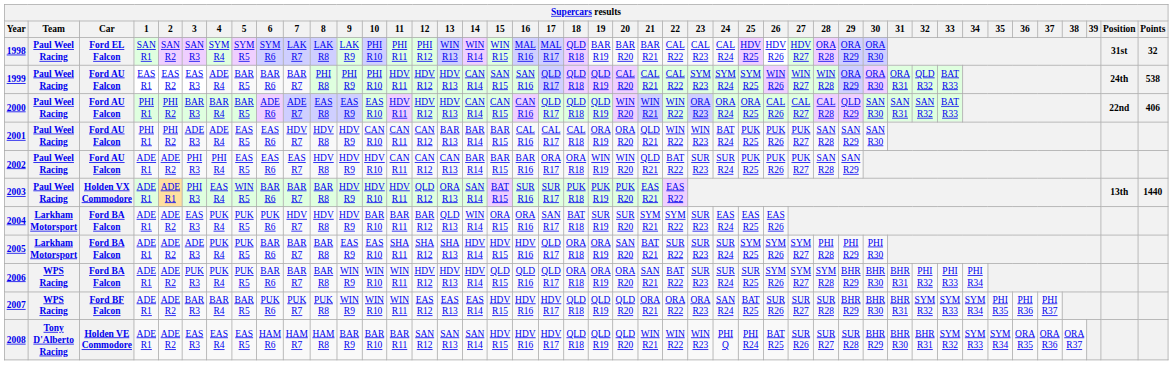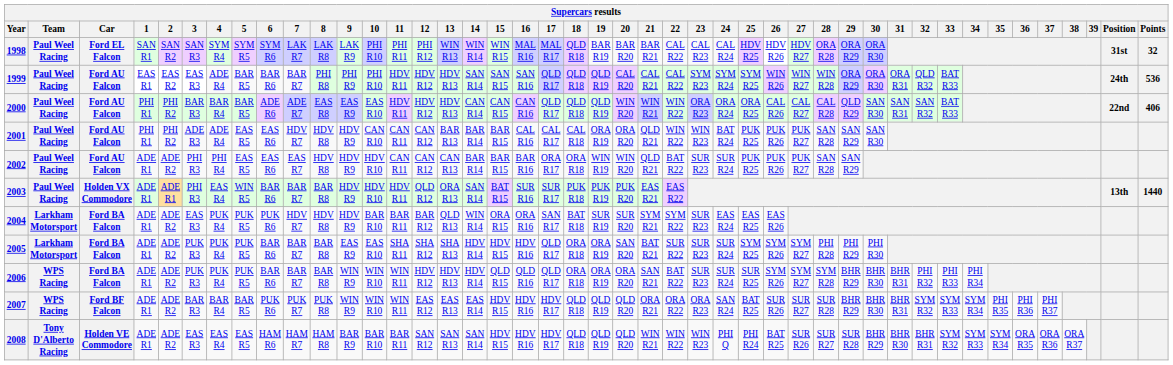 <table class="wikitable" style="text-align:center; font-size:75%">
 <tr>
 <th colspan=45><a href='#'>Supercars</a> results</th>
 </tr>
 <tr>
 <th>Year</th>
 <th>Team</th>
 <th>Car</th>
 <th>1</th>
 <th>2</th>
 <th>3</th>
 <th>4</th>
 <th>5</th>
 <th>6</th>
 <th>7</th>
 <th>8</th>
 <th>9</th>
 <th>10</th>
 <th>11</th>
 <th>12</th>
 <th>13</th>
 <th>14</th>
 <th>15</th>
 <th>16</th>
 <th>17</th>
 <th>18</th>
 <th>19</th>
 <th>20</th>
 <th>21</th>
 <th>22</th>
 <th>23</th>
 <th>24</th>
 <th>25</th>
 <th>26</th>
 <th>27</th>
 <th>28</th>
 <th>29</th>
 <th>30</th>
 <th>31</th>
 <th>32</th>
 <th>33</th>
 <th>34</th>
 <th>35</th>
 <th>36</th>
 <th>37</th>
 <th>38</th>
 <th>39</th>
 <th>Position</th>
 <th>Points</th>
 </tr>
 <tr>
 <th><a href='#'>1998</a></th>
 <th><a href='#'>Paul Weel Racing</a></th>
 <th><a href='#'>Ford EL Falcon</a></th>
 <td style="background:#dfffdf;"><a href='#'>SAN<br>R1</a><br></td>
 <td style="background:#efcfff;"><a href='#'>SAN<br>R2</a><br></td>
 <td style="background:#efcfff;"><a href='#'>SAN<br>R3</a><br></td>
 <td style="background:#dfffdf;"><a href='#'>SYM<br>R4</a><br></td>
 <td style="background:#efcfff;"><a href='#'>SYM<br>R5</a><br></td>
 <td style="background:#cfcfff;"><a href='#'>SYM<br>R6</a><br></td>
 <td style="background:#cfcfff;"><a href='#'>LAK<br>R7</a><br></td>
 <td style="background:#cfcfff;"><a href='#'>LAK<br>R8</a><br></td>
 <td style="background:#dfffdf;"><a href='#'>LAK<br>R9</a><br></td>
 <td style="background:#cfcfff;"><a href='#'>PHI<br>R10</a><br></td>
 <td style="background:#dfffdf;"><a href='#'>PHI<br>R11</a><br></td>
 <td style="background:#dfffdf;"><a href='#'>PHI<br>R12</a><br></td>
 <td style="background:#cfcfff;"><a href='#'>WIN<br>R13</a><br></td>
 <td style="background:#efcfff;"><a href='#'>WIN<br>R14</a><br></td>
 <td style="background:#dfffdf;"><a href='#'>WIN<br>R15</a><br></td>
 <td style="background:#cfcfff;"><a href='#'>MAL<br>R16</a><br></td>
 <td style="background:#cfcfff;"><a href='#'>MAL<br>R17</a><br></td>
 <td style="background:#efcfff;"><a href='#'>QLD<br>R18</a><br></td>
 <td><a href='#'>BAR<br>R19</a></td>
 <td><a href='#'>BAR<br>R20</a></td>
 <td><a href='#'>BAR<br>R21</a></td>
 <td><a href='#'>CAL<br>R22</a></td>
 <td><a href='#'>CAL<br>R23</a></td>
 <td><a href='#'>CAL<br>R24</a></td>
 <td style="background:#efcfff;"><a href='#'>HDV<br>R25</a><br></td>
 <td style="background:#ffffff;"><a href='#'>HDV<br>R26</a><br></td>
 <td style="background:#dfffdf;"><a href='#'>HDV<br>R27</a><br></td>
 <td style="background:#efcfff;"><a href='#'>ORA<br>R28</a><br></td>
 <td style="background:#cfcfff;"><a href='#'>ORA<br>R29</a><br></td>
 <td style="background:#cfcfff;"><a href='#'>ORA<br>R30</a><br></td>
 <th colspan=9></th>
 <th>31st</th>
 <th>32</th>
 </tr>
 <tr>
 <th><a href='#'>1999</a></th>
 <th><a href='#'>Paul Weel Racing</a></th>
 <th><a href='#'>Ford AU Falcon</a></th>
 <td style="background:#ffffff;"><a href='#'>EAS<br>R1</a><br></td>
 <td style="background:#ffffff;"><a href='#'>EAS<br>R2</a><br></td>
 <td style="background:#ffffff;"><a href='#'>EAS<br>R3</a><br></td>
 <td><a href='#'>ADE<br>R4</a></td>
 <td><a href='#'>BAR<br>R5</a></td>
 <td><a href='#'>BAR<br>R6</a></td>
 <td><a href='#'>BAR<br>R7</a></td>
 <td style="background:#dfffdf;"><a href='#'>PHI<br>R8</a><br></td>
 <td style="background:#dfffdf;"><a href='#'>PHI<br>R9</a><br></td>
 <td style="background:#dfffdf;"><a href='#'>PHI<br>R10</a><br></td>
 <td style="background:#dfffdf;"><a href='#'>HDV<br>R11</a><br></td>
 <td style="background:#dfffdf;"><a href='#'>HDV<br>R12</a><br></td>
 <td style="background:#dfffdf;"><a href='#'>HDV<br>R13</a><br></td>
-<td style="background:#dfffdf;"><a href='#'>CAN<br>R14</a><br></td>
+<td style="background:#dfffdf;"><a href='#'>SAN<br>R14</a><br></td>
 <td style="background:#dfffdf;"><a href='#'>SAN<br>R15</a><br></td>
 <td style="background:#dfffdf;"><a href='#'>SAN<br>R16</a><br></td>
 <td style="background:#cfcfff;"><a href='#'>QLD<br>R17</a><br></td>
 <td style="background:#efcfff;"><a href='#'>QLD<br>R18</a><br></td>
 <td style="background:#efcfff;"><a href='#'>QLD<br>R19</a><br></td>
 <td style="background:#efcfff;"><a href='#'>CAL<br>R20</a><br></td>
 <td style="background:#dfffdf;"><a href='#'>CAL<br>R21</a><br></td>
 <td style="background:#dfffdf;"><a href='#'>CAL<br>R22</a><br></td>
 <td style="background:#dfffdf;"><a href='#'>SYM<br>R23</a><br></td>
 <td style="background:#dfffdf;"><a href='#'>SYM<br>R24</a><br></td>
 <td style="background:#dfffdf;"><a href='#'>SYM<br>R25</a><br></td>
 <td style="background:#efcfff;"><a href='#'>WIN<br>R26</a><br></td>
 <td style="background:#dfffdf;"><a href='#'>WIN<br>R27</a><br></td>
 <td style="background:#dfffdf;"><a href='#'>WIN<br>R28</a><br></td>
 <td style="background:#cfcfff;"><a href='#'>ORA<br>R29</a><br></td>
 <td style="background:#efcfff;"><a href='#'>ORA<br>R30</a><br></td>
 <td style="background:#dfffdf;"><a href='#'>ORA<br>R31</a><br></td>
 <td style="background:#dfffdf;"><a href='#'>QLD<br>R32</a><br></td>
 <td style="background:#dfffdf;"><a href='#'>BAT<br>R33</a><br></td>
 <th colspan=6></th>
 <th>24th</th>
-<th>538</th>
+<th>536</th>
 </tr>
 <tr>
 <th><a href='#'>2000</a></th>
 <th><a href='#'>Paul Weel Racing</a></th>
 <th><a href='#'>Ford AU Falcon</a></th>
 <td style="background:#dfffdf;"><a href='#'>PHI<br>R1</a><br></td>
 <td style="background:#dfffdf;"><a href='#'>PHI<br>R2</a><br></td>
 <td style="background:#dfffdf;"><a href='#'>BAR<br>R3</a><br></td>
 <td style="background:#dfffdf;"><a href='#'>BAR<br>R4</a><br></td>
 <td style="background:#dfffdf;"><a href='#'>BAR<br>R5</a><br></td>
 <td style="background:#efcfff;"><a href='#'>ADE<br>R6</a><br></td>
 <td style="background:#cfcfff;"><a href='#'>ADE<br>R7</a><br></td>
 <td style="background:#cfcfff;"><a href='#'>EAS<br>R8</a><br></td>
 <td style="background:#cfcfff;"><a href='#'>EAS<br>R9</a><br></td>
 <td style="background:#dfffdf;"><a href='#'>EAS<br>R10</a><br></td>
 <td style="background:#efcfff;"><a href='#'>HDV<br>R11</a><br></td>
 <td style="background:#dfffdf;"><a href='#'>HDV<br>R12</a><br></td>
 <td style="background:#dfffdf;"><a href='#'>HDV<br>R13</a><br></td>
 <td style="background:#dfffdf;"><a href='#'>CAN<br>R14</a><br></td>
 <td style="background:#dfffdf;"><a href='#'>CAN<br>R15</a><br></td>
 <td style="background:#efcfff;"><a href='#'>CAN<br>R16</a><br></td>
 <td style="background:#dfffdf;"><a href='#'>QLD<br>R17</a><br></td>
 <td style="background:#dfffdf;"><a href='#'>QLD<br>R18</a><br></td>
 <td style="background:#dfffdf;"><a href='#'>QLD<br>R19</a><br></td>
 <td style="background:#efcfff;"><a href='#'>WIN<br>R20</a><br></td>
 <td style="background:#cfcfff;"><a href='#'>WIN<br>R21</a><br></td>
 <td style="background:#dfffdf;"><a href='#'>WIN<br>R22</a><br></td>
 <td style="background:#cfcfff;"><a href='#'>ORA<br>R23</a><br></td>
 <td style="background:#dfffdf;"><a href='#'>ORA<br>R24</a><br></td>
 <td style="background:#dfffdf;"><a href='#'>ORA<br>R25</a><br></td>
 <td style="background:#dfffdf;"><a href='#'>CAL<br>R26</a><br></td>
 <td style="background:#dfffdf;"><a href='#'>CAL<br>R27</a><br></td>
 <td style="background:#efcfff;"><a href='#'>CAL<br>R28</a><br></td>
 <td style="background:#efcfff;"><a href='#'>QLD<br>R29</a><br></td>
 <td style="background:#dfffdf;"><a href='#'>SAN<br>R30</a><br></td>
 <td style="background:#dfffdf;"><a href='#'>SAN<br>R31</a><br></td>
 <td style="background:#dfffdf;"><a href='#'>SAN<br>R32</a><br></td>
 <td style="background:#dfffdf;"><a href='#'>BAT<br>R33</a><br></td>
 <th colspan=6></th>
 <th>22nd</th>
 <th>406</th>
 </tr>
 <tr>
 <th><a href='#'>2001</a></th>
 <th><a href='#'>Paul Weel Racing</a></th>
 <th><a href='#'>Ford AU Falcon</a></th>
 <td><a href='#'>PHI<br>R1</a></td>
 <td><a href='#'>PHI<br>R2</a></td>
 <td><a href='#'>ADE<br>R3</a></td>
 <td><a href='#'>ADE<br>R4</a></td>
 <td><a href='#'>EAS<br>R5</a></td>
 <td><a href='#'>EAS<br>R6</a></td>
 <td><a href='#'>HDV<br>R7</a></td>
 <td><a href='#'>HDV<br>R8</a></td>
 <td><a href='#'>HDV<br>R9</a></td>
 <td><a href='#'>CAN<br>R10</a></td>
 <td><a href='#'>CAN<br>R11</a></td>
 <td><a href='#'>CAN<br>R12</a></td>
 <td><a href='#'>BAR<br>R13</a></td>
 <td><a href='#'>BAR<br>R14</a></td>
 <td><a href='#'>BAR<br>R15</a></td>
 <td><a href='#'>CAL<br>R16</a></td>
 <td><a href='#'>CAL<br>R17</a></td>
 <td><a href='#'>CAL<br>R18</a></td>
 <td><a href='#'>ORA<br>R19</a></td>
 <td><a href='#'>ORA<br>R20</a></td>
 <td><a href='#'>QLD<br>R21</a></td>
 <td><a href='#'>WIN<br>R22</a></td>
 <td><a href='#'>WIN<br>R23</a></td>
 <td><a href='#'>BAT<br>R24</a></td>
 <td><a href='#'>PUK<br>R25</a></td>
 <td><a href='#'>PUK<br>R26</a></td>
 <td><a href='#'>PUK<br>R27</a></td>
 <td><a href='#'>SAN<br>R28</a></td>
 <td><a href='#'>SAN<br>R29</a></td>
 <td><a href='#'>SAN<br>R30</a></td>
 <th colspan=9></th>
 <th></th>
 <th></th>
 </tr>
 <tr>
 <th><a href='#'>2002</a></th>
 <th><a href='#'>Paul Weel Racing</a></th>
 <th><a href='#'>Ford AU Falcon</a></th>
 <td><a href='#'>ADE<br>R1</a></td>
 <td><a href='#'>ADE<br>R2</a></td>
 <td><a href='#'>PHI<br>R3</a></td>
 <td><a href='#'>PHI<br>R4</a></td>
 <td><a href='#'>EAS<br>R5</a></td>
 <td><a href='#'>EAS<br>R6</a></td>
 <td><a href='#'>EAS<br>R7</a></td>
 <td><a href='#'>HDV<br>R8</a></td>
 <td><a href='#'>HDV<br>R9</a></td>
 <td><a href='#'>HDV<br>R10</a></td>
 <td><a href='#'>CAN<br>R11</a></td>
 <td><a href='#'>CAN<br>R12</a></td>
 <td><a href='#'>CAN<br>R13</a></td>
 <td><a href='#'>BAR<br>R14</a></td>
 <td><a href='#'>BAR<br>R15</a></td>
 <td><a href='#'>BAR<br>R16</a></td>
 <td><a href='#'>ORA<br>R17</a></td>
 <td><a href='#'>ORA<br>R18</a></td>
 <td><a href='#'>WIN<br>R19</a></td>
 <td><a href='#'>WIN<br>R20</a></td>
 <td><a href='#'>QLD<br>R21</a></td>
 <td><a href='#'>BAT<br>R22</a></td>
 <td><a href='#'>SUR<br>R23</a></td>
 <td><a href='#'>SUR<br>R24</a></td>
 <td><a href='#'>PUK<br>R25</a></td>
 <td><a href='#'>PUK<br>R26</a></td>
 <td><a href='#'>PUK<br>R27</a></td>
 <td><a href='#'>SAN<br>R28</a></td>
 <td><a href='#'>SAN<br>R29</a></td>
 <th colspan=10></th>
 <th></th>
 <th></th>
 </tr>
 <tr>
 <th><a href='#'>2003</a></th>
 <th><a href='#'>Paul Weel Racing</a></th>
 <th><a href='#'>Holden VX Commodore</a></th>
 <td style="background: #dfffdf"><a href='#'>ADE<br>R1</a><br></td>
 <td style="background: #ffdf9f"><a href='#'>ADE<br>R1</a><br></td>
 <td style="background: #dfffdf"><a href='#'>PHI<br>R3</a><br></td>
 <td style="background: #dfffdf"><a href='#'>EAS<br>R4</a><br></td>
 <td style="background: #dfffdf"><a href='#'>WIN<br>R5</a><br></td>
 <td style="background: #dfffdf"><a href='#'>BAR<br>R6</a><br></td>
 <td style="background: #dfffdf"><a href='#'>BAR<br>R7</a><br></td>
 <td style="background: #dfffdf"><a href='#'>BAR<br>R8</a><br></td>
 <td style="background: #dfffdf"><a href='#'>HDV<br>R9</a><br></td>
 <td style="background: #dfffdf"><a href='#'>HDV<br>R10</a><br></td>
 <td style="background: #dfffdf"><a href='#'>HDV<br>R11</a><br></td>
 <td style="background: #dfffdf"><a href='#'>QLD<br>R12</a><br></td>
 <td style="background: #dfffdf"><a href='#'>ORA<br>R13</a><br></td>
 <td style="background: #dfffdf"><a href='#'>SAN<br>R14</a><br></td>
 <td style="background: #efcfff"><a href='#'>BAT<br>R15</a><br></td>
 <td style="background: #dfffdf"><a href='#'>SUR<br>R16</a><br></td>
 <td style="background: #dfffdf"><a href='#'>SUR<br>R17</a><br></td>
 <td style="background: #dfffdf"><a href='#'>PUK<br>R18</a><br></td>
 <td style="background: #dfffdf"><a href='#'>PUK<br>R19</a><br></td>
 <td style="background: #dfffdf"><a href='#'>PUK<br>R20</a><br></td>
 <td style="background: #dfffdf"><a href='#'>EAS<br>R21</a><br></td>
 <td style="background: #efcfff"><a href='#'>EAS<br>R22</a><br></td>
 <th colspan=17></th>
 <th>13th</th>
 <th>1440</th>
 </tr>
 <tr>
 <th><a href='#'>2004</a></th>
 <th><a href='#'>Larkham Motorsport</a></th>
 <th><a href='#'>Ford BA Falcon</a></th>
 <td><a href='#'>ADE<br>R1</a></td>
 <td><a href='#'>ADE<br>R2</a></td>
 <td><a href='#'>EAS<br>R3</a></td>
 <td><a href='#'>PUK<br>R4</a></td>
 <td><a href='#'>PUK<br>R5</a></td>
 <td><a href='#'>PUK<br>R6</a></td>
 <td><a href='#'>HDV<br>R7</a></td>
 <td><a href='#'>HDV<br>R8</a></td>
 <td><a href='#'>HDV<br>R9</a></td>
 <td><a href='#'>BAR<br>R10</a></td>
 <td><a href='#'>BAR<br>R11</a></td>
 <td><a href='#'>BAR<br>R12</a></td>
 <td><a href='#'>QLD<br>R13</a></td>
 <td><a href='#'>WIN<br>R14</a></td>
 <td><a href='#'>ORA<br>R15</a></td>
 <td><a href='#'>ORA<br>R16</a></td>
 <td><a href='#'>SAN<br>R17</a></td>
 <td><a href='#'>BAT<br>R18</a></td>
 <td><a href='#'>SUR<br>R19</a></td>
 <td><a href='#'>SUR<br>R20</a></td>
 <td><a href='#'>SYM<br>R21</a></td>
 <td><a href='#'>SYM<br>R22</a></td>
 <td><a href='#'>SUR<br>R23</a></td>
 <td><a href='#'>EAS<br>R24</a></td>
 <td><a href='#'>EAS<br>R25</a></td>
 <td><a href='#'>EAS<br>R26</a></td>
 <th colspan=13></th>
 <th></th>
 <th></th>
 </tr>
 <tr>
 <th><a href='#'>2005</a></th>
 <th><a href='#'>Larkham Motorsport</a></th>
 <th><a href='#'>Ford BA Falcon</a></th>
 <td><a href='#'>ADE<br>R1</a></td>
 <td><a href='#'>ADE<br>R2</a></td>
-<td><a href='#'>ADE<br>R3</a></td>
+<td><a href='#'>PUK<br>R3</a></td>
 <td><a href='#'>PUK<br>R4</a></td>
 <td><a href='#'>PUK<br>R5</a></td>
 <td><a href='#'>BAR<br>R6</a></td>
 <td><a href='#'>BAR<br>R7</a></td>
 <td><a href='#'>BAR<br>R8</a></td>
 <td><a href='#'>EAS<br>R9</a></td>
 <td><a href='#'>EAS<br>R10</a></td>
 <td><a href='#'>SHA<br>R11</a></td>
 <td><a href='#'>SHA<br>R12</a></td>
 <td><a href='#'>SHA<br>R13</a></td>
 <td><a href='#'>HDV<br>R14</a></td>
 <td><a href='#'>HDV<br>R15</a></td>
 <td><a href='#'>HDV<br>R16</a></td>
 <td><a href='#'>QLD<br>R17</a></td>
 <td><a href='#'>ORA<br>R18</a></td>
 <td><a href='#'>ORA<br>R19</a></td>
 <td><a href='#'>SAN<br>R20</a></td>
 <td><a href='#'>BAT<br>R21</a></td>
 <td><a href='#'>SUR<br>R22</a></td>
 <td><a href='#'>SUR<br>R23</a></td>
 <td><a href='#'>SUR<br>R24</a></td>
 <td><a href='#'>SYM<br>R25</a></td>
 <td><a href='#'>SYM<br>R26</a></td>
 <td><a href='#'>SYM<br>R27</a></td>
 <td><a href='#'>PHI<br>R28</a></td>
 <td><a href='#'>PHI<br>R29</a></td>
 <td><a href='#'>PHI<br>R30</a></td>
 <th colspan=9></th>
 <th></th>
 <th></th>
 </tr>
 <tr>
 <th><a href='#'>2006</a></th>
 <th><a href='#'>WPS Racing</a></th>
 <th><a href='#'>Ford BA Falcon</a></th>
 <td><a href='#'>ADE<br>R1</a></td>
 <td><a href='#'>ADE<br>R2</a></td>
 <td><a href='#'>PUK<br>R3</a></td>
 <td><a href='#'>PUK<br>R4</a></td>
 <td><a href='#'>PUK<br>R5</a></td>
 <td><a href='#'>BAR<br>R6</a></td>
 <td><a href='#'>BAR<br>R7</a></td>
 <td><a href='#'>BAR<br>R8</a></td>
 <td><a href='#'>WIN<br>R9</a></td>
 <td><a href='#'>WIN<br>R10</a></td>
 <td><a href='#'>WIN<br>R11</a></td>
 <td><a href='#'>HDV<br>R12</a></td>
 <td><a href='#'>HDV<br>R13</a></td>
 <td><a href='#'>HDV<br>R14</a></td>
 <td><a href='#'>QLD<br>R15</a></td>
 <td><a href='#'>QLD<br>R16</a></td>
 <td><a href='#'>QLD<br>R17</a></td>
 <td><a href='#'>ORA<br>R18</a></td>
 <td><a href='#'>ORA<br>R19</a></td>
 <td><a href='#'>ORA<br>R20</a></td>
 <td><a href='#'>SAN<br>R21</a></td>
 <td><a href='#'>BAT<br>R22</a></td>
 <td><a href='#'>SUR<br>R23</a></td>
 <td><a href='#'>SUR<br>R24</a></td>
 <td><a href='#'>SUR<br>R25</a></td>
 <td><a href='#'>SYM<br>R26</a></td>
 <td><a href='#'>SYM<br>R27</a></td>
 <td><a href='#'>SYM<br>R28</a></td>
 <td><a href='#'>BHR<br>R29</a></td>
 <td><a href='#'>BHR<br>R30</a></td>
 <td><a href='#'>BHR<br>R31</a></td>
 <td><a href='#'>PHI<br>R32</a></td>
 <td><a href='#'>PHI<br>R33</a></td>
 <td><a href='#'>PHI<br>R34</a></td>
 <th colspan=5></th>
 <th></th>
 <th></th>
 </tr>
 <tr>
 <th><a href='#'>2007</a></th>
 <th><a href='#'>WPS Racing</a></th>
 <th><a href='#'>Ford BF Falcon</a></th>
 <td><a href='#'>ADE<br>R1</a></td>
 <td><a href='#'>ADE<br>R2</a></td>
 <td><a href='#'>BAR<br>R3</a></td>
 <td><a href='#'>BAR<br>R4</a></td>
 <td><a href='#'>BAR<br>R5</a></td>
 <td><a href='#'>PUK<br>R6</a></td>
 <td><a href='#'>PUK<br>R7</a></td>
 <td><a href='#'>PUK<br>R8</a></td>
 <td><a href='#'>WIN<br>R9</a></td>
 <td><a href='#'>WIN<br>R10</a></td>
 <td><a href='#'>WIN<br>R11</a></td>
 <td><a href='#'>EAS<br>R12</a></td>
 <td><a href='#'>EAS<br>R13</a></td>
 <td><a href='#'>EAS<br>R14</a></td>
 <td><a href='#'>HDV<br>R15</a></td>
 <td><a href='#'>HDV<br>R16</a></td>
 <td><a href='#'>HDV<br>R17</a></td>
 <td><a href='#'>QLD<br>R18</a></td>
 <td><a href='#'>QLD<br>R19</a></td>
 <td><a href='#'>QLD<br>R20</a></td>
 <td><a href='#'>ORA<br>R21</a></td>
 <td><a href='#'>ORA<br>R22</a></td>
 <td><a href='#'>ORA<br>R23</a></td>
 <td><a href='#'>SAN<br>R24</a></td>
 <td><a href='#'>BAT<br>R25</a></td>
 <td><a href='#'>SUR<br>R26</a></td>
 <td><a href='#'>SUR<br>R27</a></td>
 <td><a href='#'>SUR<br>R28</a></td>
 <td><a href='#'>BHR<br>R29</a></td>
 <td><a href='#'>BHR<br>R30</a></td>
 <td><a href='#'>BHR<br>R31</a></td>
 <td><a href='#'>SYM<br>R32</a></td>
 <td><a href='#'>SYM<br>R33</a></td>
 <td><a href='#'>SYM<br>R34</a></td>
 <td><a href='#'>PHI<br>R35</a></td>
 <td><a href='#'>PHI<br>R36</a></td>
 <td><a href='#'>PHI<br>R37</a></td>
 <th colspan=2></th>
 <th></th>
 <th></th>
 </tr>
 <tr>
 <th><a href='#'>2008</a></th>
 <th><a href='#'>Tony D'Alberto Racing</a></th>
 <th><a href='#'>Holden VE Commodore</a></th>
 <td><a href='#'>ADE<br>R1</a></td>
 <td><a href='#'>ADE<br>R2</a></td>
 <td><a href='#'>EAS<br>R3</a></td>
 <td><a href='#'>EAS<br>R4</a></td>
 <td><a href='#'>EAS<br>R5</a></td>
 <td><a href='#'>HAM<br>R6</a></td>
 <td><a href='#'>HAM<br>R7</a></td>
 <td><a href='#'>HAM<br>R8</a></td>
 <td><a href='#'>BAR<br>R9</a></td>
 <td><a href='#'>BAR<br>R10</a></td>
 <td><a href='#'>BAR<br>R11</a></td>
 <td><a href='#'>SAN<br>R12</a></td>
 <td><a href='#'>SAN<br>R13</a></td>
 <td><a href='#'>SAN<br>R14</a></td>
 <td><a href='#'>HDV<br>R15</a></td>
 <td><a href='#'>HDV<br>R16</a></td>
 <td><a href='#'>HDV<br>R17</a></td>
 <td><a href='#'>QLD<br>R18</a></td>
 <td><a href='#'>QLD<br>R19</a></td>
 <td><a href='#'>QLD<br>R20</a></td>
 <td><a href='#'>WIN<br>R21</a></td>
 <td><a href='#'>WIN<br>R22</a></td>
 <td><a href='#'>WIN<br>R23</a></td>
 <td><a href='#'>PHI<br>Q</a></td>
 <td><a href='#'>PHI<br>R24</a></td>
 <td><a href='#'>BAT<br>R25</a></td>
 <td><a href='#'>SUR<br>R26</a></td>
 <td><a href='#'>SUR<br>R27</a></td>
 <td><a href='#'>SUR<br>R28</a></td>
 <td><a href='#'>BHR<br>R29</a></td>
 <td><a href='#'>BHR<br>R30</a></td>
 <td><a href='#'>BHR<br>R31</a></td>
 <td><a href='#'>SYM<br>R32</a></td>
 <td><a href='#'>SYM<br>R33</a></td>
 <td><a href='#'>SYM<br>R34</a></td>
 <td><a href='#'>ORA<br>R35</a></td>
 <td><a href='#'>ORA<br>R36</a></td>
 <td><a href='#'>ORA<br>R37</a></td>
 <th></th>
 <th></th>
 <th></th>
 </tr>
 </table>
